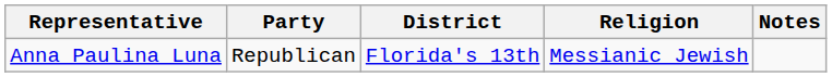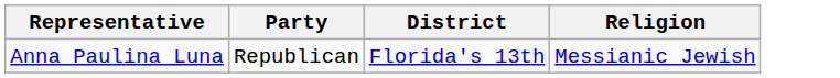 <table class="wikitable sortable" style="text-align:center">
 <tr>
 <th>Representative</th>
 <th>Party</th>
 <th>District</th>
 <th>Religion</th>
-<th>Notes</th>
 </tr>
 <tr>
 <td align=left nowrap> <a href='#'>Anna Paulina Luna</a></td>
 <td>Republican</td>
 <td><a href='#'>Florida's 13th</a></td>
 <td><a href='#'>Messianic Jewish</a></td>
-<td></td>
 </tr>
 </table>
